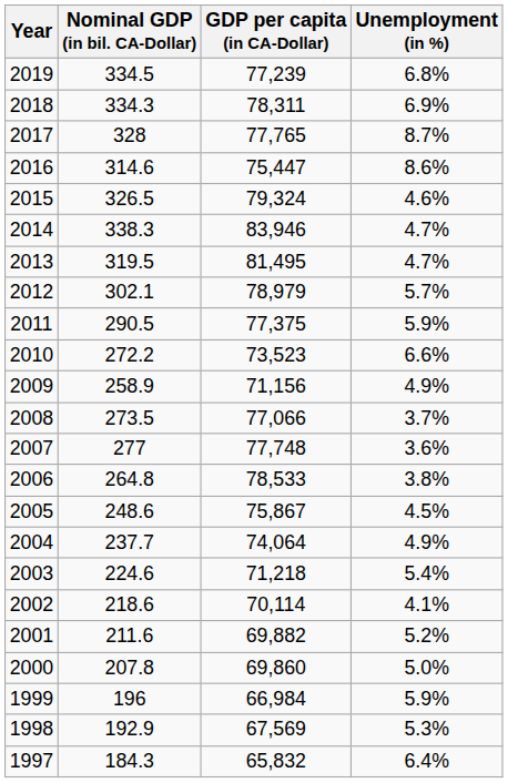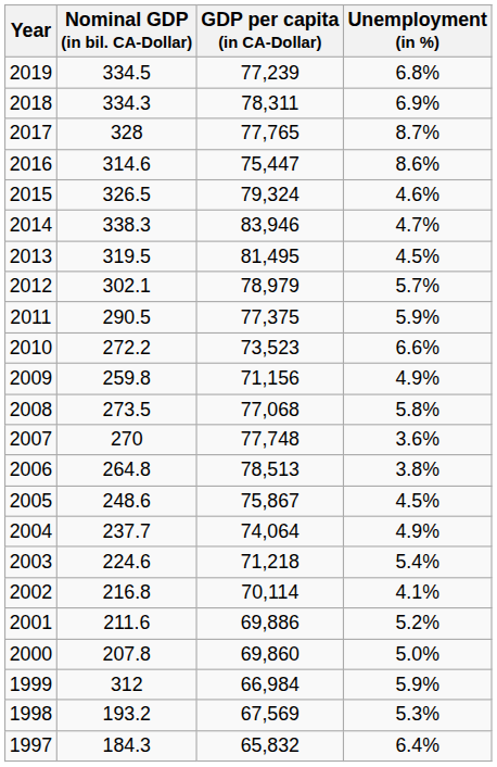 <table class="wikitable sortable" style="text-align:center;">
 <tr>
 <th>Year</th>
 <th class="unsortable">Nominal GDP<br><small>(in bil. CA-Dollar)</small></th>
 <th>GDP per capita<br><small>(in CA-Dollar)</small></th>
 <th>Unemployment<br><small>(in %)</small></th>
 </tr>
 <tr>
 <td>2019</td>
 <td>334.5</td>
 <td>77,239</td>
 <td>6.8%</td>
 </tr>
 <tr>
 <td>2018</td>
 <td>334.3</td>
 <td>78,311</td>
 <td>6.9%</td>
 </tr>
 <tr>
 <td>2017</td>
 <td>328</td>
 <td>77,765</td>
 <td>8.7%</td>
 </tr>
 <tr>
 <td>2016</td>
 <td>314.6</td>
 <td>75,447</td>
 <td>8.6%</td>
 </tr>
 <tr>
 <td>2015</td>
 <td>326.5</td>
 <td>79,324</td>
 <td>4.6%</td>
 </tr>
 <tr>
 <td>2014</td>
 <td>338.3</td>
 <td>83,946</td>
 <td>4.7%</td>
 </tr>
 <tr>
 <td>2013</td>
 <td>319.5</td>
 <td>81,495</td>
-<td>4.7%</td>
+<td>4.5%</td>
 </tr>
 <tr>
 <td>2012</td>
 <td>302.1</td>
 <td>78,979</td>
 <td>5.7%</td>
 </tr>
 <tr>
 <td>2011</td>
 <td>290.5</td>
 <td>77,375</td>
 <td>5.9%</td>
 </tr>
 <tr>
 <td>2010</td>
 <td>272.2</td>
 <td>73,523</td>
 <td>6.6%</td>
 </tr>
 <tr>
 <td>2009</td>
-<td>258.9</td>
+<td>259.8</td>
 <td>71,156</td>
 <td>4.9%</td>
 </tr>
 <tr>
 <td>2008</td>
 <td>273.5</td>
-<td>77,066</td>
-<td>3.7%</td>
+<td>77,068</td>
+<td>5.8%</td>
 </tr>
 <tr>
 <td>2007</td>
-<td>277</td>
+<td>270</td>
 <td>77,748</td>
 <td>3.6%</td>
 </tr>
 <tr>
 <td>2006</td>
 <td>264.8</td>
-<td>78,533</td>
+<td>78,513</td>
 <td>3.8%</td>
 </tr>
 <tr>
 <td>2005</td>
 <td>248.6</td>
 <td>75,867</td>
 <td>4.5%</td>
 </tr>
 <tr>
 <td>2004</td>
 <td>237.7</td>
 <td>74,064</td>
 <td>4.9%</td>
 </tr>
 <tr>
 <td>2003</td>
 <td>224.6</td>
 <td>71,218</td>
 <td>5.4%</td>
 </tr>
 <tr>
 <td>2002</td>
-<td>218.6</td>
+<td>216.8</td>
 <td>70,114</td>
 <td>4.1%</td>
 </tr>
 <tr>
 <td>2001</td>
 <td>211.6</td>
-<td>69,882</td>
+<td>69,886</td>
 <td>5.2%</td>
 </tr>
 <tr>
 <td>2000</td>
 <td>207.8</td>
 <td>69,860</td>
 <td>5.0%</td>
 </tr>
 <tr>
 <td>1999</td>
-<td>196</td>
+<td>312</td>
 <td>66,984</td>
 <td>5.9%</td>
 </tr>
 <tr>
 <td>1998</td>
-<td>192.9</td>
+<td>193.2</td>
 <td>67,569</td>
 <td>5.3%</td>
 </tr>
 <tr>
 <td>1997</td>
 <td>184.3</td>
 <td>65,832</td>
 <td>6.4%</td>
 </tr>
 </table>
